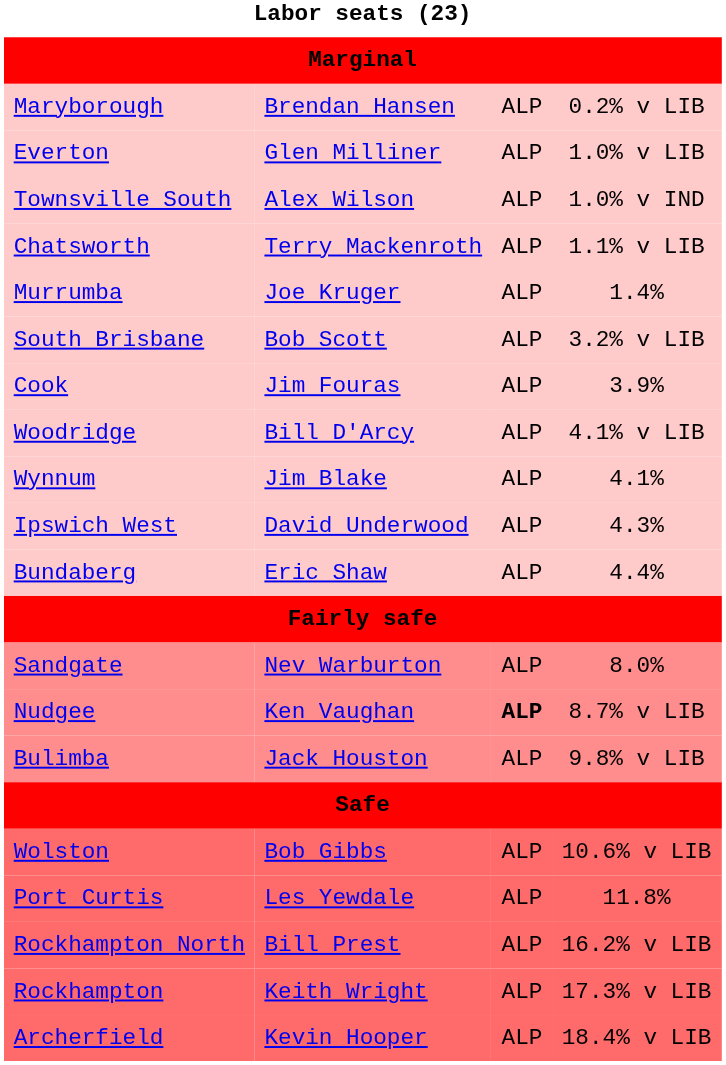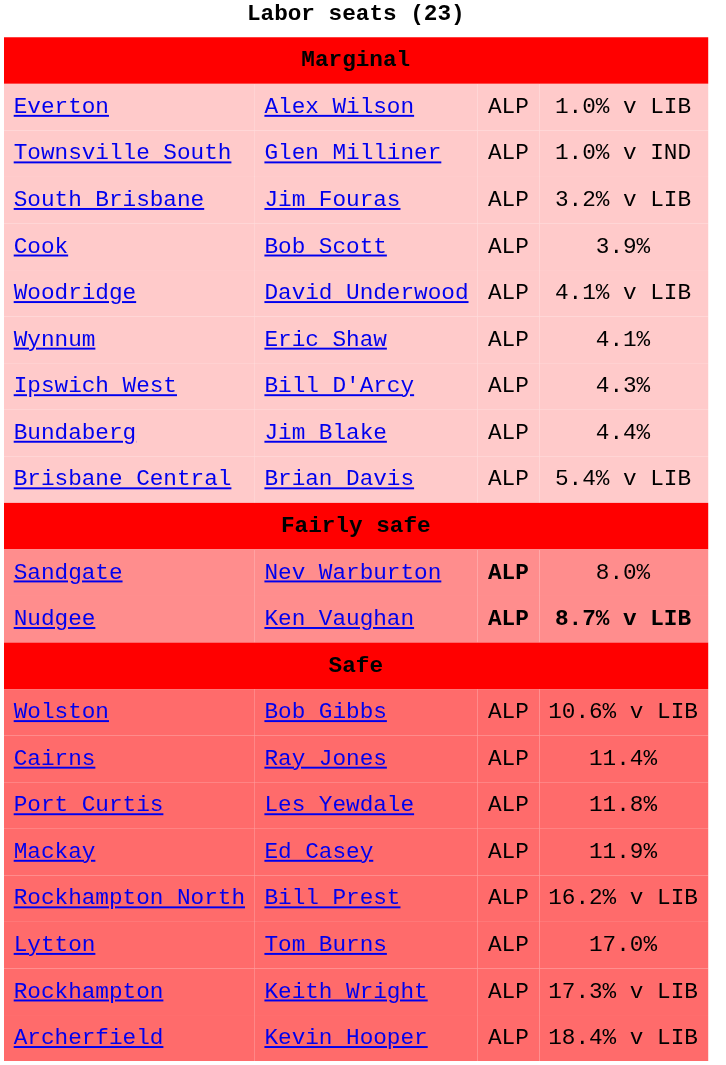 <table class="toccolours" cellpadding="5" cellspacing="0" style="float:left; margin-right:.5em; margin-top:.4em; font-size:90%;">
 <tr>
 <td COLSPAN=4 align="center"><strong>Labor seats (23)</strong></td>
 </tr>
 <tr>
 <td COLSPAN=4 align="center" bgcolor="red"><span><strong>Marginal</strong></span></td>
 </tr>
 <tr>
-<td align="left" bgcolor="FFCACA"><a href='#'>Maryborough</a></td>
-<td align="left" bgcolor="FFCACA"><a href='#'>Brendan Hansen</a></td>
-<td align="left" bgcolor="FFCACA">ALP</td>
-<td align="center" bgcolor="FFCACA">0.2% v LIB</td>
-</tr>
-<tr>
 <td align="left" bgcolor="FFCACA"><a href='#'>Everton</a></td>
-<td align="left" bgcolor="FFCACA"><a href='#'>Glen Milliner</a></td>
+<td align="left" bgcolor="FFCACA"><a href='#'>Alex Wilson</a></td>
 <td align="left" bgcolor="FFCACA">ALP</td>
 <td align="center" bgcolor="FFCACA">1.0% v LIB</td>
 </tr>
 <tr>
 <td align="left" bgcolor="FFCACA"><a href='#'>Townsville South</a></td>
-<td align="left" bgcolor="FFCACA"><a href='#'>Alex Wilson</a></td>
+<td align="left" bgcolor="FFCACA"><a href='#'>Glen Milliner</a></td>
 <td align="left" bgcolor="FFCACA">ALP</td>
 <td align="center" bgcolor="FFCACA">1.0% v IND</td>
 </tr>
 <tr>
-<td align="left" bgcolor="FFCACA"><a href='#'>Chatsworth</a></td>
-<td align="left" bgcolor="FFCACA"><a href='#'>Terry Mackenroth</a></td>
-<td align="left" bgcolor="FFCACA">ALP</td>
-<td align="center" bgcolor="FFCACA">1.1% v LIB</td>
-</tr>
-<tr>
-<td align="left" bgcolor="FFCACA"><a href='#'>Murrumba</a></td>
-<td align="left" bgcolor="FFCACA"><a href='#'>Joe Kruger</a></td>
-<td align="left" bgcolor="FFCACA">ALP</td>
-<td align="center" bgcolor="FFCACA">1.4%</td>
-</tr>
-<tr>
 <td align="left" bgcolor="FFCACA"><a href='#'>South Brisbane</a></td>
-<td align="left" bgcolor="FFCACA"><a href='#'>Bob Scott</a></td>
+<td align="left" bgcolor="FFCACA"><a href='#'>Jim Fouras</a></td>
 <td align="left" bgcolor="FFCACA">ALP</td>
 <td align="center" bgcolor="FFCACA">3.2% v LIB</td>
 </tr>
 <tr>
 <td align="left" bgcolor="FFCACA"><a href='#'>Cook</a></td>
-<td align="left" bgcolor="FFCACA"><a href='#'>Jim Fouras</a></td>
+<td align="left" bgcolor="FFCACA"><a href='#'>Bob Scott</a></td>
 <td align="left" bgcolor="FFCACA">ALP</td>
 <td align="center" bgcolor="FFCACA">3.9%</td>
 </tr>
 <tr>
 <td align="left" bgcolor="FFCACA"><a href='#'>Woodridge</a></td>
-<td align="left" bgcolor="FFCACA"><a href='#'>Bill D'Arcy</a></td>
+<td align="left" bgcolor="FFCACA"><a href='#'>David Underwood</a></td>
 <td align="left" bgcolor="FFCACA">ALP</td>
 <td align="center" bgcolor="FFCACA">4.1% v LIB</td>
 </tr>
 <tr>
 <td align="left" bgcolor="FFCACA"><a href='#'>Wynnum</a></td>
-<td align="left" bgcolor="FFCACA"><a href='#'>Jim Blake</a></td>
+<td align="left" bgcolor="FFCACA"><a href='#'>Eric Shaw</a></td>
 <td align="left" bgcolor="FFCACA">ALP</td>
 <td align="center" bgcolor="FFCACA">4.1%</td>
 </tr>
 <tr>
 <td align="left" bgcolor="FFCACA"><a href='#'>Ipswich West</a></td>
-<td align="left" bgcolor="FFCACA"><a href='#'>David Underwood</a></td>
+<td align="left" bgcolor="FFCACA"><a href='#'>Bill D'Arcy</a></td>
 <td align="left" bgcolor="FFCACA">ALP</td>
 <td align="center" bgcolor="FFCACA">4.3%</td>
 </tr>
 <tr>
 <td align="left" bgcolor="FFCACA"><a href='#'>Bundaberg</a></td>
-<td align="left" bgcolor="FFCACA"><a href='#'>Eric Shaw</a></td>
+<td align="left" bgcolor="FFCACA"><a href='#'>Jim Blake</a></td>
 <td align="left" bgcolor="FFCACA">ALP</td>
 <td align="center" bgcolor="FFCACA">4.4%</td>
+</tr>
+<tr>
+<td align="left" bgcolor="FFCACA"><a href='#'>Brisbane Central</a></td>
+<td align="left" bgcolor="FFCACA"><a href='#'>Brian Davis</a></td>
+<td align="left" bgcolor="FFCACA">ALP</td>
+<td align="center" bgcolor="FFCACA">5.4% v LIB</td>
 </tr>
 <tr>
 <td COLSPAN=4 align="center" bgcolor="red"><span><strong>Fairly safe</strong></span></td>
 </tr>
 <tr>
 <td align="left" bgcolor="FF8D8D"><a href='#'>Sandgate</a></td>
 <td align="left" bgcolor="FF8D8D"><a href='#'>Nev Warburton</a></td>
-<td align="left" bgcolor="FF8D8D">ALP</td>
+<td align="left" bgcolor="FF8D8D"><strong>ALP</strong></td>
 <td align="center" bgcolor="FF8D8D">8.0%</td>
 </tr>
 <tr>
 <td align="left" bgcolor="FF8D8D"><a href='#'>Nudgee</a></td>
 <td align="left" bgcolor="FF8D8D"><a href='#'>Ken Vaughan</a></td>
 <td align="left" bgcolor="FF8D8D"><strong>ALP</strong></td>
-<td align="center" bgcolor="FF8D8D">8.7% v LIB</td>
-</tr>
-<tr>
-<td align="left" bgcolor="FF8D8D"><a href='#'>Bulimba</a></td>
-<td align="left" bgcolor="FF8D8D"><a href='#'>Jack Houston</a></td>
-<td align="left" bgcolor="FF8D8D">ALP</td>
-<td align="center" bgcolor="FF8D8D">9.8% v LIB</td>
+<td align="center" bgcolor="FF8D8D"><strong>8.7% v LIB</strong></td>
 </tr>
 <tr>
 <td COLSPAN=4 align="center" bgcolor="red"><span><strong>Safe</strong></span></td>
 </tr>
 <tr>
 <td align="left" bgcolor="FF6B6B"><a href='#'>Wolston</a></td>
 <td align="left" bgcolor="FF6B6B"><a href='#'>Bob Gibbs</a></td>
 <td align="left" bgcolor="FF6B6B">ALP</td>
 <td align="center" bgcolor="FF6B6B">10.6% v LIB</td>
 </tr>
 <tr>
+<td align="left" bgcolor="FF6B6B"><a href='#'>Cairns</a></td>
+<td align="left" bgcolor="FF6B6B"><a href='#'>Ray Jones</a></td>
+<td align="left" bgcolor="FF6B6B">ALP</td>
+<td align="center" bgcolor="FF6B6B">11.4%</td>
+</tr>
+<tr>
 <td align="left" bgcolor="FF6B6B"><a href='#'>Port Curtis</a></td>
 <td align="left" bgcolor="FF6B6B"><a href='#'>Les Yewdale</a></td>
 <td align="left" bgcolor="FF6B6B">ALP</td>
 <td align="center" bgcolor="FF6B6B">11.8%</td>
 </tr>
 <tr>
+<td align="left" bgcolor="FF6B6B"><a href='#'>Mackay</a></td>
+<td align="left" bgcolor="FF6B6B"><a href='#'>Ed Casey</a></td>
+<td align="left" bgcolor="FF6B6B">ALP</td>
+<td align="center" bgcolor="FF6B6B">11.9%</td>
+</tr>
+<tr>
 <td align="left" bgcolor="FF6B6B"><a href='#'>Rockhampton North</a></td>
 <td align="left" bgcolor="FF6B6B"><a href='#'>Bill Prest</a></td>
 <td align="left" bgcolor="FF6B6B">ALP</td>
 <td align="center" bgcolor="FF6B6B">16.2% v LIB</td>
+</tr>
+<tr>
+<td align="left" bgcolor="FF6B6B"><a href='#'>Lytton</a></td>
+<td align="left" bgcolor="FF6B6B"><a href='#'>Tom Burns</a></td>
+<td align="left" bgcolor="FF6B6B">ALP</td>
+<td align="center" bgcolor="FF6B6B">17.0%</td>
 </tr>
 <tr>
 <td align="left" bgcolor="FF6B6B"><a href='#'>Rockhampton</a></td>
 <td align="left" bgcolor="FF6B6B"><a href='#'>Keith Wright</a></td>
 <td align="left" bgcolor="FF6B6B">ALP</td>
 <td align="center" bgcolor="FF6B6B">17.3% v LIB</td>
 </tr>
 <tr>
 <td align="left" bgcolor="FF6B6B"><a href='#'>Archerfield</a></td>
 <td align="left" bgcolor="FF6B6B"><a href='#'>Kevin Hooper</a></td>
 <td align="left" bgcolor="FF6B6B">ALP</td>
 <td align="center" bgcolor="FF6B6B">18.4% v LIB</td>
 </tr>
 </table>
